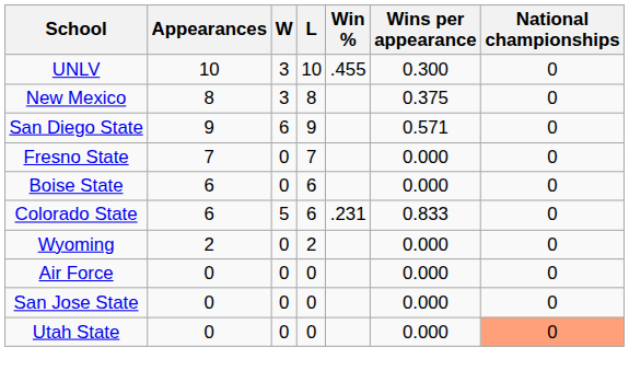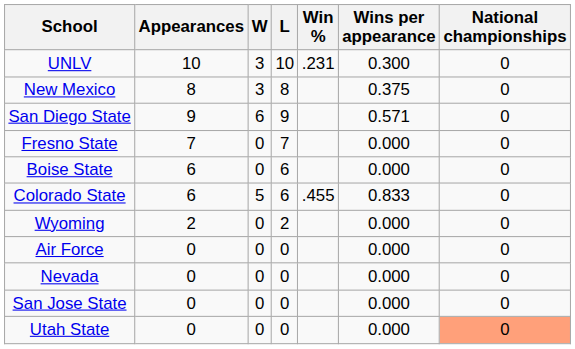 <table class="wikitable sortable" style="text-align:center">
 <tr>
 <th>School</th>
 <th>Appearances</th>
 <th>W</th>
 <th>L</th>
 <th>Win<br>%</th>
 <th>Wins per<br>appearance</th>
 <th>National<br>championships</th>
 </tr>
 <tr>
 <td><a href='#'>UNLV</a></td>
 <td>10</td>
 <td>3</td>
 <td>10</td>
-<td>.455</td>
+<td>.231</td>
 <td>0.300</td>
 <td>0</td>
 </tr>
 <tr>
 <td><a href='#'>New Mexico</a></td>
 <td>8</td>
 <td>3</td>
 <td>8</td>
 <td></td>
 <td>0.375</td>
 <td>0</td>
 </tr>
 <tr>
 <td><a href='#'>San Diego State</a></td>
 <td>9</td>
 <td>6</td>
 <td>9</td>
 <td></td>
 <td>0.571</td>
 <td>0</td>
 </tr>
 <tr>
 <td><a href='#'>Fresno State</a></td>
 <td>7</td>
 <td>0</td>
 <td>7</td>
 <td></td>
 <td>0.000</td>
 <td>0</td>
 </tr>
 <tr>
 <td><a href='#'>Boise State</a></td>
 <td>6</td>
 <td>0</td>
 <td>6</td>
 <td></td>
 <td>0.000</td>
 <td>0</td>
 </tr>
 <tr>
 <td><a href='#'>Colorado State</a></td>
 <td>6</td>
 <td>5</td>
 <td>6</td>
-<td>.231</td>
+<td>.455</td>
 <td>0.833</td>
 <td>0</td>
 </tr>
 <tr>
 <td><a href='#'>Wyoming</a></td>
 <td>2</td>
 <td>0</td>
 <td>2</td>
 <td></td>
 <td>0.000</td>
 <td>0</td>
 </tr>
 <tr>
 <td><a href='#'>Air Force</a></td>
+<td>0</td>
+<td>0</td>
+<td>0</td>
+<td></td>
+<td>0.000</td>
+<td>0</td>
+</tr>
+<tr>
+<td><a href='#'>Nevada</a></td>
 <td>0</td>
 <td>0</td>
 <td>0</td>
 <td></td>
 <td>0.000</td>
 <td>0</td>
 </tr>
 <tr>
 <td><a href='#'>San Jose State</a></td>
 <td>0</td>
 <td>0</td>
 <td>0</td>
 <td></td>
 <td>0.000</td>
 <td>0</td>
 </tr>
 <tr>
 <td><a href='#'>Utah State</a></td>
 <td>0</td>
 <td>0</td>
 <td>0</td>
 <td></td>
 <td>0.000</td>
 <td style="background: lightsalmon;">0</td>
 </tr>
 </table>
